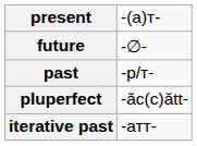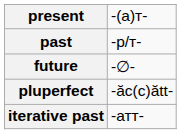 <table class="wikitable">
 <tr>
 <th>present</th>
 <td>-(a)т-</td>
 </tr>
 <tr>
+<th>past</th>
+<td>-р/т-</td>
+</tr>
+<tr>
 <th>future</th>
 <td>-∅-</td>
-</tr>
-<tr>
-<th>past</th>
-<td>-р/т-</td>
 </tr>
 <tr>
 <th>pluperfect</th>
 <td>-ӑс(с)ӑtt-</td>
 </tr>
 <tr>
 <th>iterative past</th>
 <td>-атт-</td>
 </tr>
 </table>
